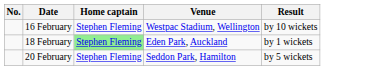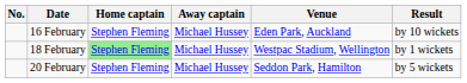 <table class="wikitable">
 <tr>
 <th>No.</th>
 <th>Date</th>
 <th>Home captain</th>
+<th>Away captain</th>
 <th>Venue</th>
 <th>Result</th>
 </tr>
 <tr>
 <td></td>
 <td>16 February</td>
 <td><a href='#'>Stephen Fleming</a></td>
-<td><a href='#'>Westpac Stadium</a>, <a href='#'>Wellington</a></td>
+<td><a href='#'>Michael Hussey</a></td>
+<td><a href='#'>Eden Park</a>, <a href='#'>Auckland</a></td>
 <td> by 10 wickets</td>
 </tr>
 <tr>
 <td></td>
 <td>18 February</td>
 <td style="background: lightgreen;"><a href='#'>Stephen Fleming</a></td>
-<td><a href='#'>Eden Park</a>, <a href='#'>Auckland</a></td>
+<td><a href='#'>Michael Hussey</a></td>
+<td><a href='#'>Westpac Stadium</a>, <a href='#'>Wellington</a></td>
 <td> by 1 wickets</td>
 </tr>
 <tr>
 <td></td>
 <td>20 February</td>
 <td><a href='#'>Stephen Fleming</a></td>
+<td><a href='#'>Michael Hussey</a></td>
 <td><a href='#'>Seddon Park</a>, <a href='#'>Hamilton</a></td>
 <td> by 5 wickets</td>
 </tr>
 </table>
